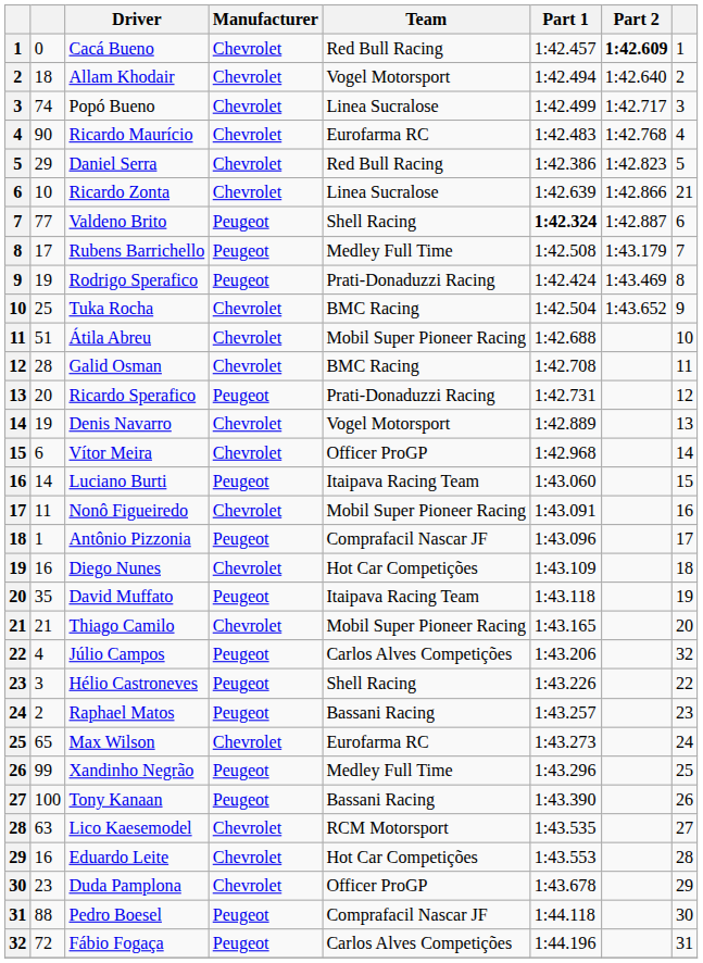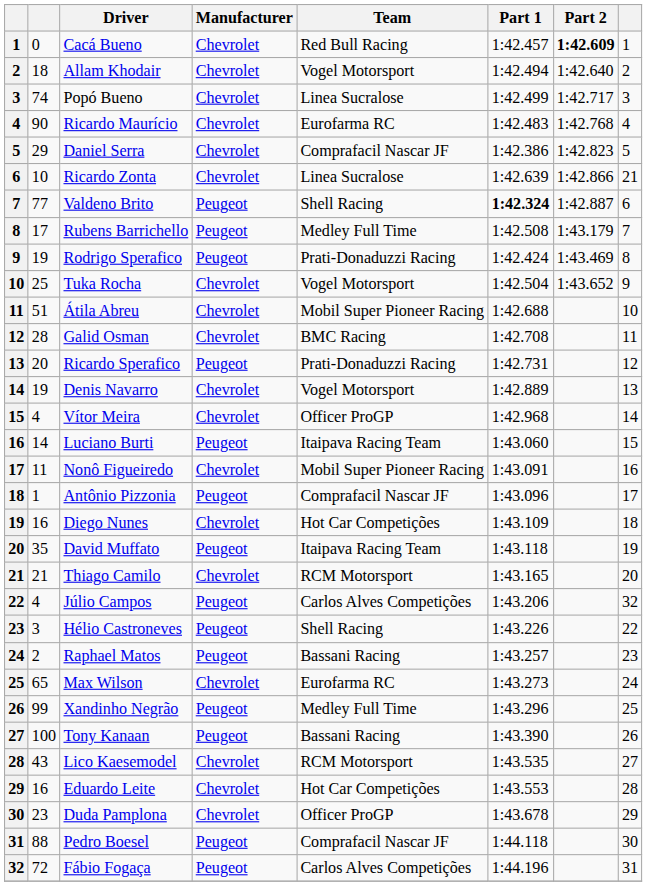 <table class=wikitable style="font-size:95%">
 <tr>
 <th></th>
 <th></th>
 <th>Driver</th>
 <th>Manufacturer</th>
 <th>Team</th>
 <th>Part 1</th>
 <th>Part 2</th>
 <th></th>
 </tr>
 <tr>
 <th>1</th>
 <td>0</td>
 <td> <a href='#'>Cacá Bueno</a></td>
 <td><a href='#'>Chevrolet</a></td>
 <td>Red Bull Racing</td>
 <td>1:42.457</td>
 <td><strong>1:42.609</strong></td>
 <td>1</td>
 </tr>
 <tr>
 <th>2</th>
 <td>18</td>
 <td> <a href='#'>Allam Khodair</a></td>
 <td><a href='#'>Chevrolet</a></td>
 <td>Vogel Motorsport</td>
 <td>1:42.494</td>
 <td>1:42.640</td>
 <td>2</td>
 </tr>
 <tr>
 <th>3</th>
 <td>74</td>
 <td> Popó Bueno</td>
 <td><a href='#'>Chevrolet</a></td>
 <td>Linea Sucralose</td>
 <td>1:42.499</td>
 <td>1:42.717</td>
 <td>3</td>
 </tr>
 <tr>
 <th>4</th>
 <td>90</td>
 <td> <a href='#'>Ricardo Maurício</a></td>
 <td><a href='#'>Chevrolet</a></td>
 <td>Eurofarma RC</td>
 <td>1:42.483</td>
 <td>1:42.768</td>
 <td>4</td>
 </tr>
 <tr>
 <th>5</th>
 <td>29</td>
 <td> <a href='#'>Daniel Serra</a></td>
 <td><a href='#'>Chevrolet</a></td>
-<td>Red Bull Racing</td>
+<td>Comprafacil Nascar JF</td>
 <td>1:42.386</td>
 <td>1:42.823</td>
 <td>5</td>
 </tr>
 <tr>
 <th>6</th>
 <td>10</td>
 <td> <a href='#'>Ricardo Zonta</a></td>
 <td><a href='#'>Chevrolet</a></td>
 <td>Linea Sucralose</td>
 <td>1:42.639</td>
 <td>1:42.866</td>
 <td>21</td>
 </tr>
 <tr>
 <th>7</th>
 <td>77</td>
 <td> <a href='#'>Valdeno Brito</a></td>
 <td><a href='#'>Peugeot</a></td>
 <td>Shell Racing</td>
 <td><strong>1:42.324</strong></td>
 <td>1:42.887</td>
 <td>6</td>
 </tr>
 <tr>
 <th>8</th>
 <td>17</td>
 <td> <a href='#'>Rubens Barrichello</a></td>
 <td><a href='#'>Peugeot</a></td>
 <td>Medley Full Time</td>
 <td>1:42.508</td>
 <td>1:43.179</td>
 <td>7</td>
 </tr>
 <tr>
 <th>9</th>
 <td>19</td>
 <td> <a href='#'>Rodrigo Sperafico</a></td>
 <td><a href='#'>Peugeot</a></td>
 <td>Prati-Donaduzzi Racing</td>
 <td>1:42.424</td>
 <td>1:43.469</td>
 <td>8</td>
 </tr>
 <tr>
 <th>10</th>
 <td>25</td>
 <td> <a href='#'>Tuka Rocha</a></td>
 <td><a href='#'>Chevrolet</a></td>
-<td>BMC Racing</td>
+<td>Vogel Motorsport</td>
 <td>1:42.504</td>
 <td>1:43.652</td>
 <td>9</td>
 </tr>
 <tr>
 <th>11</th>
 <td>51</td>
 <td> <a href='#'>Átila Abreu</a></td>
 <td><a href='#'>Chevrolet</a></td>
 <td>Mobil Super Pioneer Racing</td>
 <td>1:42.688</td>
 <td></td>
 <td>10</td>
 </tr>
 <tr>
 <th>12</th>
 <td>28</td>
 <td> <a href='#'>Galid Osman</a></td>
 <td><a href='#'>Chevrolet</a></td>
 <td>BMC Racing</td>
 <td>1:42.708</td>
 <td></td>
 <td>11</td>
 </tr>
 <tr>
 <th>13</th>
 <td>20</td>
 <td> <a href='#'>Ricardo Sperafico</a></td>
 <td><a href='#'>Peugeot</a></td>
 <td>Prati-Donaduzzi Racing</td>
 <td>1:42.731</td>
 <td></td>
 <td>12</td>
 </tr>
 <tr>
 <th>14</th>
 <td>19</td>
 <td> <a href='#'>Denis Navarro</a></td>
 <td><a href='#'>Chevrolet</a></td>
 <td>Vogel Motorsport</td>
 <td>1:42.889</td>
 <td></td>
 <td>13</td>
 </tr>
 <tr>
 <th>15</th>
-<td>6</td>
+<td>4</td>
 <td> <a href='#'>Vítor Meira</a></td>
 <td><a href='#'>Chevrolet</a></td>
 <td>Officer ProGP</td>
 <td>1:42.968</td>
 <td></td>
 <td>14</td>
 </tr>
 <tr>
 <th>16</th>
 <td>14</td>
 <td> <a href='#'>Luciano Burti</a></td>
 <td><a href='#'>Peugeot</a></td>
 <td>Itaipava Racing Team</td>
 <td>1:43.060</td>
 <td></td>
 <td>15</td>
 </tr>
 <tr>
 <th>17</th>
 <td>11</td>
 <td> <a href='#'>Nonô Figueiredo</a></td>
 <td><a href='#'>Chevrolet</a></td>
 <td>Mobil Super Pioneer Racing</td>
 <td>1:43.091</td>
 <td></td>
 <td>16</td>
 </tr>
 <tr>
 <th>18</th>
 <td>1</td>
 <td> <a href='#'>Antônio Pizzonia</a></td>
 <td><a href='#'>Peugeot</a></td>
 <td>Comprafacil Nascar JF</td>
 <td>1:43.096</td>
 <td></td>
 <td>17</td>
 </tr>
 <tr>
 <th>19</th>
 <td>16</td>
 <td> <a href='#'>Diego Nunes</a></td>
 <td><a href='#'>Chevrolet</a></td>
 <td>Hot Car Competições</td>
 <td>1:43.109</td>
 <td></td>
 <td>18</td>
 </tr>
 <tr>
 <th>20</th>
 <td>35</td>
 <td> <a href='#'>David Muffato</a></td>
 <td><a href='#'>Peugeot</a></td>
 <td>Itaipava Racing Team</td>
 <td>1:43.118</td>
 <td></td>
 <td>19</td>
 </tr>
 <tr>
 <th>21</th>
 <td>21</td>
 <td> <a href='#'>Thiago Camilo</a></td>
 <td><a href='#'>Chevrolet</a></td>
-<td>Mobil Super Pioneer Racing</td>
+<td>RCM Motorsport</td>
 <td>1:43.165</td>
 <td></td>
 <td>20</td>
 </tr>
 <tr>
 <th>22</th>
 <td>4</td>
 <td> <a href='#'>Júlio Campos</a></td>
 <td><a href='#'>Peugeot</a></td>
 <td>Carlos Alves Competições</td>
 <td>1:43.206</td>
 <td></td>
 <td>32</td>
 </tr>
 <tr>
 <th>23</th>
 <td>3</td>
 <td> <a href='#'>Hélio Castroneves</a></td>
 <td><a href='#'>Peugeot</a></td>
 <td>Shell Racing</td>
 <td>1:43.226</td>
 <td></td>
 <td>22</td>
 </tr>
 <tr>
 <th>24</th>
 <td>2</td>
 <td> <a href='#'>Raphael Matos</a></td>
 <td><a href='#'>Peugeot</a></td>
 <td>Bassani Racing</td>
 <td>1:43.257</td>
 <td></td>
 <td>23</td>
 </tr>
 <tr>
 <th>25</th>
 <td>65</td>
 <td> <a href='#'>Max Wilson</a></td>
 <td><a href='#'>Chevrolet</a></td>
 <td>Eurofarma RC</td>
 <td>1:43.273</td>
 <td></td>
 <td>24</td>
 </tr>
 <tr>
 <th>26</th>
 <td>99</td>
 <td> <a href='#'>Xandinho Negrão</a></td>
 <td><a href='#'>Peugeot</a></td>
 <td>Medley Full Time</td>
 <td>1:43.296</td>
 <td></td>
 <td>25</td>
 </tr>
 <tr>
 <th>27</th>
 <td>100</td>
 <td> <a href='#'>Tony Kanaan</a></td>
 <td><a href='#'>Peugeot</a></td>
 <td>Bassani Racing</td>
 <td>1:43.390</td>
 <td></td>
 <td>26</td>
 </tr>
 <tr>
 <th>28</th>
-<td>63</td>
+<td>43</td>
 <td> <a href='#'>Lico Kaesemodel</a></td>
 <td><a href='#'>Chevrolet</a></td>
 <td>RCM Motorsport</td>
 <td>1:43.535</td>
 <td></td>
 <td>27</td>
 </tr>
 <tr>
 <th>29</th>
 <td>16</td>
 <td> <a href='#'>Eduardo Leite</a></td>
 <td><a href='#'>Chevrolet</a></td>
 <td>Hot Car Competições</td>
 <td>1:43.553</td>
 <td></td>
 <td>28</td>
 </tr>
 <tr>
 <th>30</th>
 <td>23</td>
 <td> <a href='#'>Duda Pamplona</a></td>
 <td><a href='#'>Chevrolet</a></td>
 <td>Officer ProGP</td>
 <td>1:43.678</td>
 <td></td>
 <td>29</td>
 </tr>
 <tr>
 <th>31</th>
 <td>88</td>
 <td> <a href='#'>Pedro Boesel</a></td>
 <td><a href='#'>Peugeot</a></td>
 <td>Comprafacil Nascar JF</td>
 <td>1:44.118</td>
 <td></td>
 <td>30</td>
 </tr>
 <tr>
 <th>32</th>
 <td>72</td>
 <td> <a href='#'>Fábio Fogaça</a></td>
 <td><a href='#'>Peugeot</a></td>
 <td>Carlos Alves Competições</td>
 <td>1:44.196</td>
 <td></td>
 <td>31</td>
 </tr>
 <tr>
 </tr>
 </table>
